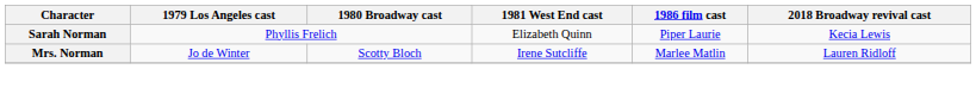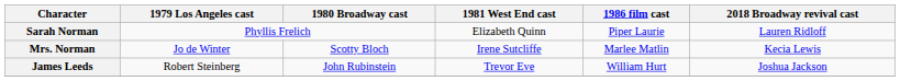 <table class="wikitable" width="80%">
 <tr>
 <th>Character</th>
 <th>1979 Los Angeles cast</th>
 <th>1980 Broadway cast</th>
 <th>1981 West End cast</th>
 <th><a href='#'>1986 film</a> cast</th>
 <th>2018 Broadway revival cast</th>
 </tr>
 <tr>
 <th scope="row">Sarah Norman</th>
 <td align="center" colspan="2"><a href='#'>Phyllis Frelich</a></td>
 <td align="center" colspan="1">Elizabeth Quinn</td>
 <td align="center" colspan="1"><a href='#'>Piper Laurie</a></td>
-<td align="center"><a href='#'>Kecia Lewis</a></td>
+<td align="center" colspan="1"><a href='#'>Lauren Ridloff</a></td>
 </tr>
 <tr>
 <th scope="row">Mrs. Norman</th>
 <td align="center"><a href='#'>Jo de Winter</a></td>
 <td align="center" colspan="1"><a href='#'>Scotty Bloch</a></td>
 <td align="center"><a href='#'>Irene Sutcliffe</a></td>
 <td align="center" colspan="1"><a href='#'>Marlee Matlin</a></td>
-<td align="center" colspan="1"><a href='#'>Lauren Ridloff</a></td>
+<td align="center"><a href='#'>Kecia Lewis</a></td>
+</tr>
+<tr>
+<th scope="row">James Leeds</th>
+<td align="center">Robert Steinberg</td>
+<td align="center" colspan="1"><a href='#'>John Rubinstein</a></td>
+<td align="center"><a href='#'>Trevor Eve</a></td>
+<td align="center"><a href='#'>William Hurt</a></td>
+<td align="center"><a href='#'>Joshua Jackson</a></td>
 </tr>
 <tr>
 </tr>
 </table>
